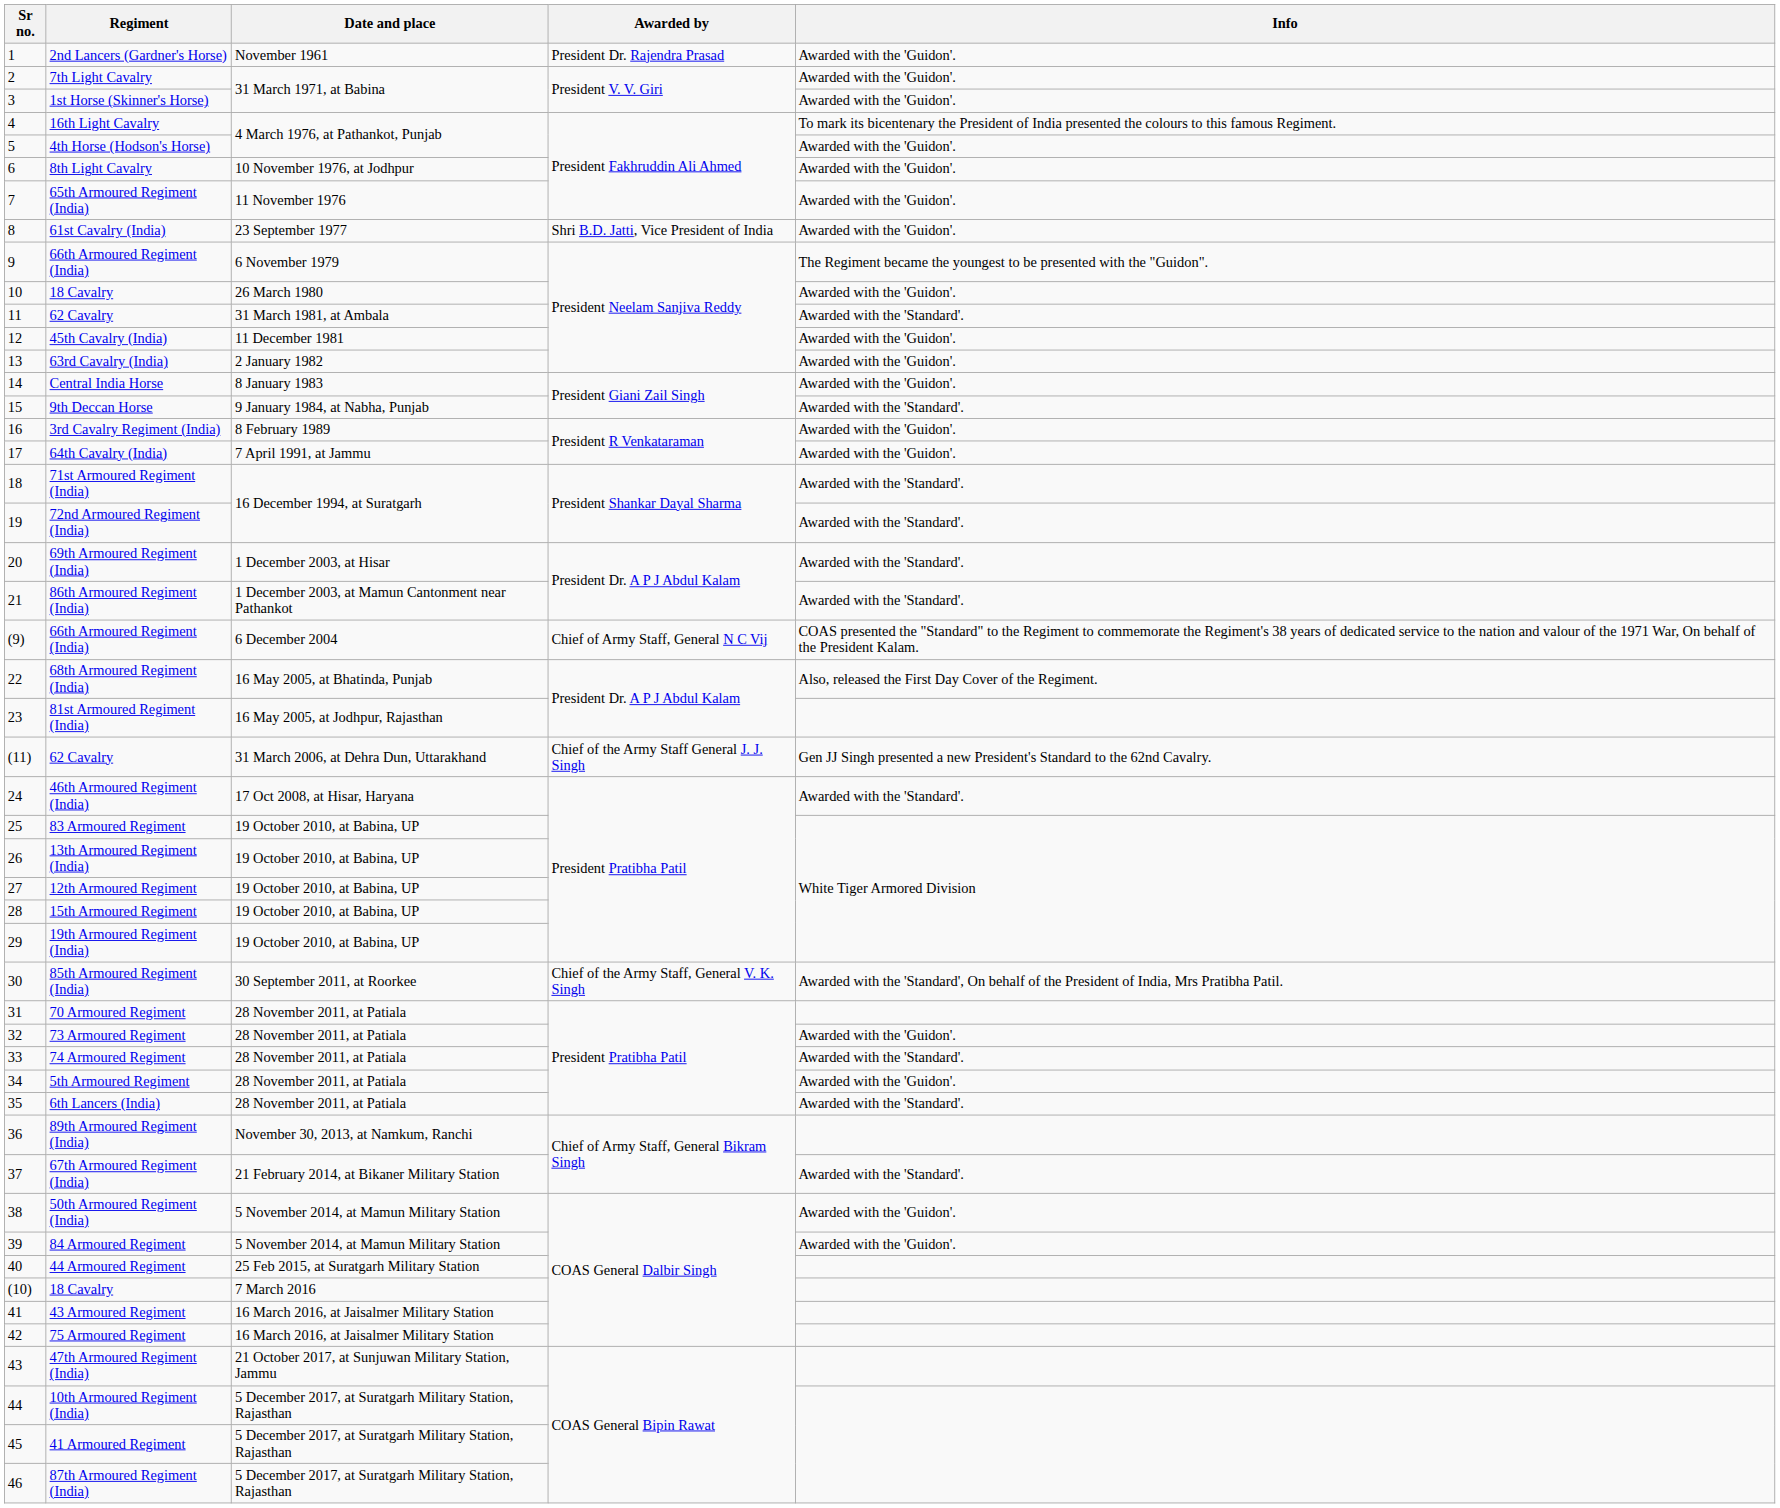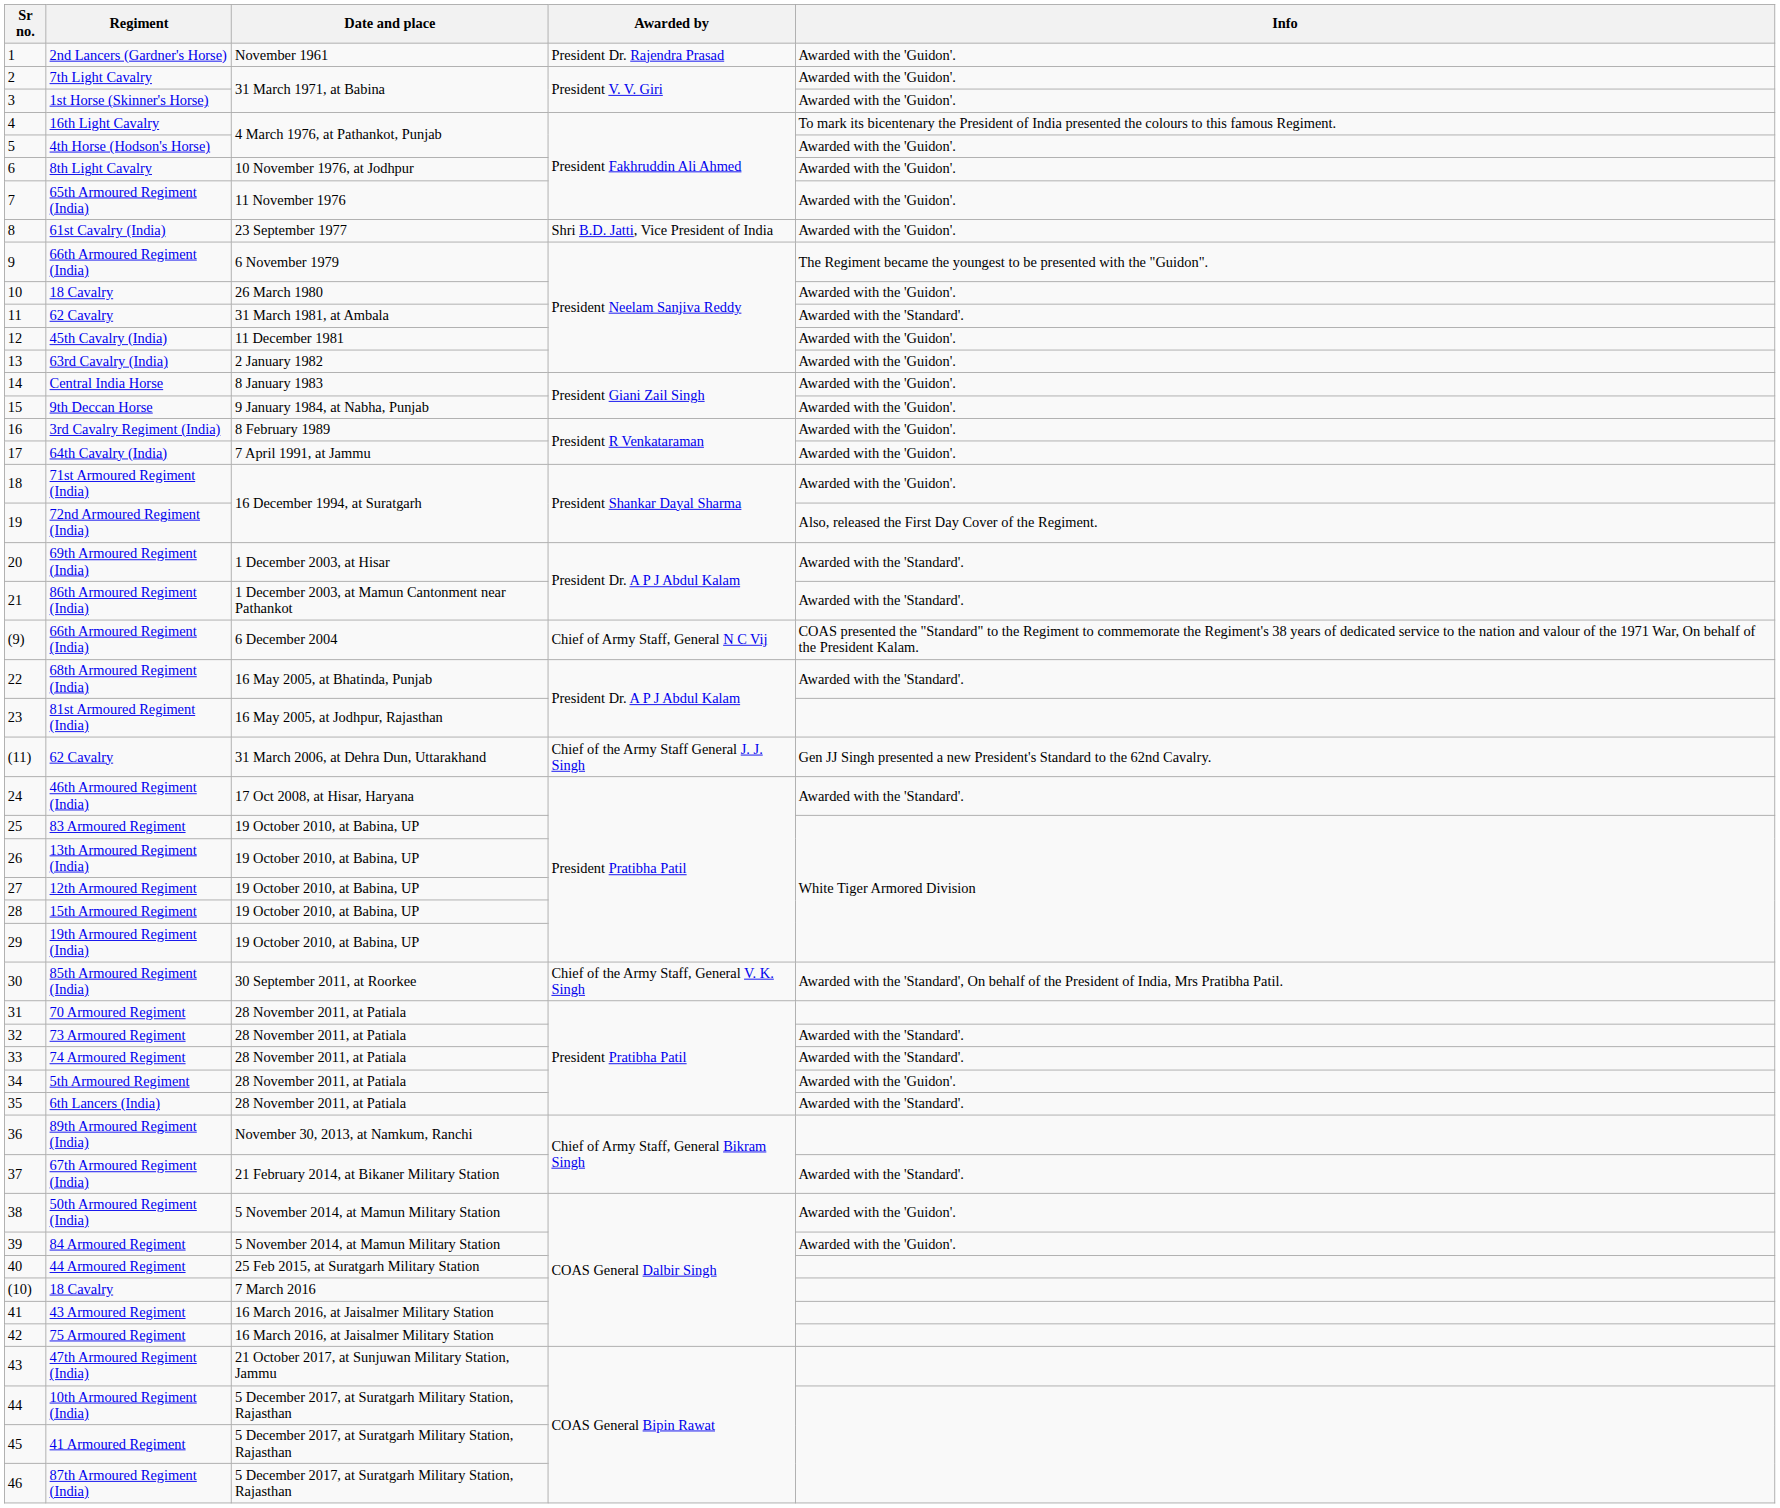 <table class=wikitable>
 <tr>
 <th>Sr no.</th>
 <th>Regiment</th>
 <th>Date and place</th>
 <th>Awarded by</th>
 <th>Info</th>
 </tr>
 <tr>
 <td>1</td>
 <td><a href='#'>2nd Lancers (Gardner's Horse)</a></td>
 <td>November 1961</td>
 <td>President Dr. <a href='#'>Rajendra Prasad</a></td>
 <td>Awarded with the 'Guidon'.</td>
 </tr>
 <tr>
 <td>2</td>
 <td><a href='#'>7th Light Cavalry</a></td>
 <td rowspan="2">31 March 1971, at Babina</td>
 <td rowspan="2">President <a href='#'>V. V. Giri</a></td>
 <td>Awarded with the 'Guidon'.</td>
 </tr>
 <tr>
 <td>3</td>
 <td><a href='#'>1st Horse (Skinner's Horse)</a></td>
 <td>Awarded with the 'Guidon'.</td>
 </tr>
 <tr>
 <td>4</td>
 <td><a href='#'>16th Light Cavalry</a></td>
 <td rowspan="2">4 March 1976, at Pathankot, Punjab</td>
 <td rowspan="4">President <a href='#'>Fakhruddin Ali Ahmed</a></td>
 <td>To mark its bicentenary the President of India presented the colours to this famous Regiment.</td>
 </tr>
 <tr>
 <td>5</td>
 <td><a href='#'>4th Horse (Hodson's Horse)</a></td>
 <td>Awarded with the 'Guidon'.</td>
 </tr>
 <tr>
 <td>6</td>
 <td><a href='#'>8th Light Cavalry</a></td>
 <td>10 November 1976, at Jodhpur</td>
 <td>Awarded with the 'Guidon'.</td>
 </tr>
 <tr>
 <td>7</td>
 <td><a href='#'>65th Armoured Regiment (India)</a></td>
 <td>11 November 1976</td>
 <td>Awarded with the 'Guidon'.</td>
 </tr>
 <tr>
 <td>8</td>
 <td><a href='#'>61st Cavalry (India)</a></td>
 <td>23 September 1977</td>
 <td>Shri <a href='#'>B.D. Jatti</a>, Vice President of India</td>
 <td>Awarded with the 'Guidon'.</td>
 </tr>
 <tr>
 <td>9</td>
 <td><a href='#'>66th Armoured Regiment (India)</a></td>
 <td>6 November 1979</td>
 <td rowspan="5">President <a href='#'>Neelam Sanjiva Reddy</a></td>
 <td>The Regiment became the youngest to be presented with the "Guidon".</td>
 </tr>
 <tr>
 <td>10</td>
 <td><a href='#'>18 Cavalry</a></td>
 <td>26 March 1980</td>
 <td>Awarded with the 'Guidon'.</td>
 </tr>
 <tr>
 <td>11</td>
 <td><a href='#'>62 Cavalry</a></td>
 <td>31 March 1981, at Ambala</td>
 <td>Awarded with the 'Standard'.</td>
 </tr>
 <tr>
 <td>12</td>
 <td><a href='#'>45th Cavalry (India)</a></td>
 <td>11 December 1981</td>
 <td>Awarded with the 'Guidon'.</td>
 </tr>
 <tr>
 <td>13</td>
 <td><a href='#'>63rd Cavalry (India)</a></td>
 <td>2 January 1982</td>
 <td>Awarded with the 'Guidon'.</td>
 </tr>
 <tr>
 <td>14</td>
 <td><a href='#'>Central India Horse</a></td>
 <td>8 January 1983</td>
 <td rowspan="2">President <a href='#'>Giani Zail Singh</a></td>
 <td>Awarded with the 'Guidon'.</td>
 </tr>
 <tr>
 <td>15</td>
 <td><a href='#'>9th Deccan Horse</a></td>
 <td>9 January 1984, at Nabha, Punjab</td>
-<td>Awarded with the 'Standard'.</td>
+<td>Awarded with the 'Guidon'.</td>
 </tr>
 <tr>
 <td>16</td>
 <td><a href='#'>3rd Cavalry Regiment (India)</a></td>
 <td>8 February 1989</td>
 <td rowspan="2">President <a href='#'>R Venkataraman</a></td>
 <td>Awarded with the 'Guidon'.</td>
 </tr>
 <tr>
 <td>17</td>
 <td><a href='#'>64th Cavalry (India)</a></td>
 <td>7 April 1991, at Jammu</td>
 <td>Awarded with the 'Guidon'.</td>
 </tr>
 <tr>
 <td>18</td>
 <td><a href='#'>71st Armoured Regiment (India)</a></td>
 <td rowspan="2">16 December 1994, at Suratgarh</td>
 <td rowspan="2">President <a href='#'>Shankar Dayal Sharma</a></td>
-<td>Awarded with the 'Standard'.</td>
+<td>Awarded with the 'Guidon'.</td>
 </tr>
 <tr>
 <td>19</td>
 <td><a href='#'>72nd Armoured Regiment (India)</a></td>
-<td>Awarded with the 'Standard'.</td>
+<td>Also, released the First Day Cover of the Regiment.</td>
 </tr>
 <tr>
 <td>20</td>
 <td><a href='#'>69th Armoured Regiment (India)</a></td>
 <td>1 December 2003, at Hisar</td>
 <td rowspan="2">President Dr. <a href='#'>A P J Abdul Kalam</a></td>
 <td>Awarded with the 'Standard'.</td>
 </tr>
 <tr>
 <td>21</td>
 <td><a href='#'>86th Armoured Regiment (India)</a></td>
 <td>1 December 2003, at Mamun Cantonment near Pathankot</td>
 <td>Awarded with the 'Standard'.</td>
 </tr>
 <tr>
 <td>(9)</td>
 <td><a href='#'>66th Armoured Regiment (India)</a></td>
 <td>6 December 2004</td>
 <td>Chief of Army Staff, General <a href='#'>N C Vij</a></td>
 <td>COAS presented the "Standard" to the Regiment to commemorate the Regiment's 38 years of dedicated service to the nation and valour of the 1971 War, On behalf of the President Kalam.</td>
 </tr>
 <tr>
 <td>22</td>
 <td><a href='#'>68th Armoured Regiment (India)</a></td>
 <td>16 May 2005, at Bhatinda, Punjab</td>
 <td rowspan="2">President Dr. <a href='#'>A P J Abdul Kalam</a></td>
-<td>Also, released the First Day Cover of the Regiment.</td>
+<td>Awarded with the 'Standard'.</td>
 </tr>
 <tr>
 <td>23</td>
 <td><a href='#'>81st Armoured Regiment (India)</a></td>
 <td>16 May 2005, at Jodhpur, Rajasthan</td>
 <td><br></td>
 </tr>
 <tr>
 <td>(11)</td>
 <td><a href='#'>62 Cavalry</a></td>
 <td>31 March 2006, at Dehra Dun, Uttarakhand</td>
 <td>Chief of the Army Staff General <a href='#'>J. J. Singh</a></td>
 <td>Gen JJ Singh presented a new President's Standard to the 62nd Cavalry.</td>
 </tr>
 <tr>
 <td>24</td>
 <td><a href='#'>46th Armoured Regiment (India)</a></td>
 <td>17 Oct 2008, at Hisar, Haryana</td>
 <td rowspan="6">President <a href='#'>Pratibha Patil</a></td>
 <td>Awarded with the 'Standard'.</td>
 </tr>
 <tr>
 <td>25</td>
 <td><a href='#'>83 Armoured Regiment</a></td>
 <td>19 October 2010, at Babina, UP</td>
 <td rowspan="5">White Tiger Armored Division </td>
 </tr>
 <tr>
 <td>26</td>
 <td><a href='#'>13th Armoured Regiment (India)</a></td>
 <td>19 October 2010, at Babina, UP</td>
 </tr>
 <tr>
 <td>27</td>
 <td><a href='#'>12th Armoured Regiment</a></td>
 <td>19 October 2010, at Babina, UP</td>
 </tr>
 <tr>
 <td>28</td>
 <td><a href='#'>15th Armoured Regiment</a></td>
 <td>19 October 2010, at Babina, UP</td>
 </tr>
 <tr>
 <td>29</td>
 <td><a href='#'>19th Armoured Regiment (India)</a></td>
 <td>19 October 2010, at Babina, UP</td>
 </tr>
 <tr>
 <td>30</td>
 <td><a href='#'>85th Armoured Regiment (India)</a></td>
 <td>30 September 2011, at Roorkee</td>
 <td>Chief of the Army Staff, General <a href='#'>V. K. Singh</a></td>
 <td>Awarded with the 'Standard', On behalf of the President of India, Mrs Pratibha Patil.</td>
 </tr>
 <tr>
 <td>31</td>
 <td><a href='#'>70 Armoured Regiment</a></td>
 <td>28 November 2011, at Patiala</td>
 <td rowspan="5">President <a href='#'>Pratibha Patil</a></td>
 <td></td>
 </tr>
 <tr>
 <td>32</td>
 <td><a href='#'>73 Armoured Regiment</a></td>
 <td>28 November 2011, at Patiala</td>
-<td>Awarded with the 'Guidon'.</td>
+<td>Awarded with the 'Standard'.</td>
 </tr>
 <tr>
 <td>33</td>
 <td><a href='#'>74 Armoured Regiment</a></td>
 <td>28 November 2011, at Patiala</td>
 <td>Awarded with the 'Standard'.</td>
 </tr>
 <tr>
 <td>34</td>
 <td><a href='#'>5th Armoured Regiment</a></td>
 <td>28 November 2011, at Patiala</td>
 <td>Awarded with the 'Guidon'.</td>
 </tr>
 <tr>
 <td>35</td>
 <td><a href='#'>6th Lancers (India)</a></td>
 <td>28 November 2011, at Patiala</td>
 <td>Awarded with the 'Standard'.</td>
 </tr>
 <tr>
 <td>36</td>
 <td><a href='#'>89th Armoured Regiment (India)</a></td>
 <td>November 30, 2013, at Namkum, Ranchi</td>
 <td rowspan="2">Chief of Army Staff, General <a href='#'>Bikram Singh</a></td>
 <td></td>
 </tr>
 <tr>
 <td>37</td>
 <td><a href='#'>67th Armoured Regiment (India)</a></td>
 <td>21 February 2014, at Bikaner Military Station</td>
 <td>Awarded with the 'Standard'.</td>
 </tr>
 <tr>
 <td>38</td>
 <td><a href='#'>50th Armoured Regiment (India)</a></td>
 <td>5 November 2014, at Mamun Military Station</td>
 <td rowspan="6">COAS General <a href='#'>Dalbir Singh</a></td>
 <td>Awarded with the 'Guidon'.</td>
 </tr>
 <tr>
 <td>39</td>
 <td><a href='#'>84 Armoured Regiment</a></td>
 <td>5 November 2014, at Mamun Military Station</td>
 <td>Awarded with the 'Guidon'.</td>
 </tr>
 <tr>
 <td>40</td>
 <td><a href='#'>44 Armoured Regiment</a></td>
 <td>25 Feb 2015, at Suratgarh Military Station</td>
 <td></td>
 </tr>
 <tr>
 <td>(10)</td>
 <td><a href='#'>18 Cavalry</a></td>
 <td>7 March 2016</td>
 <td></td>
 </tr>
 <tr>
 <td>41</td>
 <td><a href='#'>43 Armoured Regiment</a></td>
 <td>16 March 2016, at Jaisalmer Military Station</td>
 <td></td>
 </tr>
 <tr>
 <td>42</td>
 <td><a href='#'>75 Armoured Regiment</a></td>
 <td>16 March 2016, at Jaisalmer Military Station</td>
 <td></td>
 </tr>
 <tr>
 <td>43</td>
 <td><a href='#'>47th Armoured Regiment (India)</a></td>
 <td>21 October 2017, at Sunjuwan Military Station, Jammu</td>
 <td rowspan="4">COAS General <a href='#'>Bipin Rawat</a></td>
 <td></td>
 </tr>
 <tr>
 <td>44</td>
 <td><a href='#'>10th Armoured Regiment (India)</a></td>
 <td>5 December 2017, at Suratgarh Military Station, Rajasthan</td>
 <td rowspan="3"></td>
 </tr>
 <tr>
 <td>45</td>
 <td><a href='#'>41 Armoured Regiment</a></td>
 <td>5 December 2017, at Suratgarh Military Station, Rajasthan</td>
 </tr>
 <tr>
 <td>46</td>
 <td><a href='#'>87th Armoured Regiment (India)</a></td>
 <td>5 December 2017, at Suratgarh Military Station, Rajasthan</td>
 </tr>
 </table>
